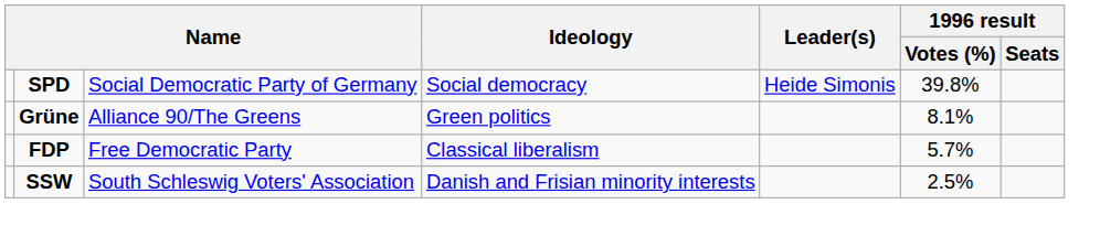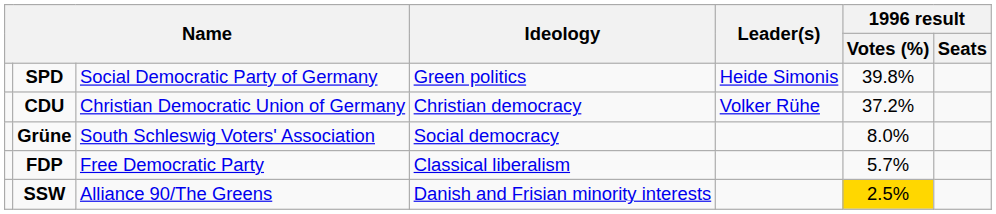 <table class="wikitable">
 <tr>
 <th rowspan=2 colspan=3>Name</th>
 <th rowspan=2>Ideology</th>
 <th rowspan=2>Leader(s)</th>
 <th colspan=2>1996 result</th>
 </tr>
 <tr>
 <th>Votes (%)</th>
 <th>Seats</th>
 </tr>
 <tr>
 <td bgcolor=></td>
 <td align=center><strong>SPD</strong></td>
 <td><a href='#'>Social Democratic Party of Germany</a><br></td>
-<td><a href='#'>Social democracy</a></td>
+<td><a href='#'>Green politics</a></td>
 <td><a href='#'>Heide Simonis</a></td>
 <td align=center>39.8%</td>
 <td></td>
 </tr>
 <tr>
 <td bgcolor=></td>
+<td align=center><strong>CDU</strong></td>
+<td><a href='#'>Christian Democratic Union of Germany</a><br></td>
+<td><a href='#'>Christian democracy</a></td>
+<td><a href='#'>Volker Rühe</a></td>
+<td align=center>37.2%</td>
+<td></td>
+</tr>
+<tr>
+<td bgcolor=></td>
 <td align=center><strong>Grüne</strong></td>
-<td><a href='#'>Alliance 90/The Greens</a><br></td>
-<td><a href='#'>Green politics</a></td>
+<td><a href='#'>South Schleswig Voters' Association</a><br></td>
+<td><a href='#'>Social democracy</a></td>
 <td></td>
-<td align=center>8.1%</td>
+<td align=center>8.0%</td>
 <td></td>
 </tr>
 <tr>
 <td bgcolor=></td>
 <td align=center><strong>FDP</strong></td>
 <td><a href='#'>Free Democratic Party</a><br></td>
 <td><a href='#'>Classical liberalism</a></td>
 <td></td>
 <td align=center>5.7%</td>
 <td></td>
 </tr>
 <tr>
 <td bgcolor=></td>
 <td align=center><strong>SSW</strong></td>
-<td><a href='#'>South Schleswig Voters' Association</a><br></td>
+<td><a href='#'>Alliance 90/The Greens</a><br></td>
 <td><a href='#'>Danish and Frisian minority interests</a></td>
 <td></td>
-<td align=center>2.5%</td>
+<td align=center style="background: gold;">2.5%</td>
 <td></td>
 </tr>
 </table>
